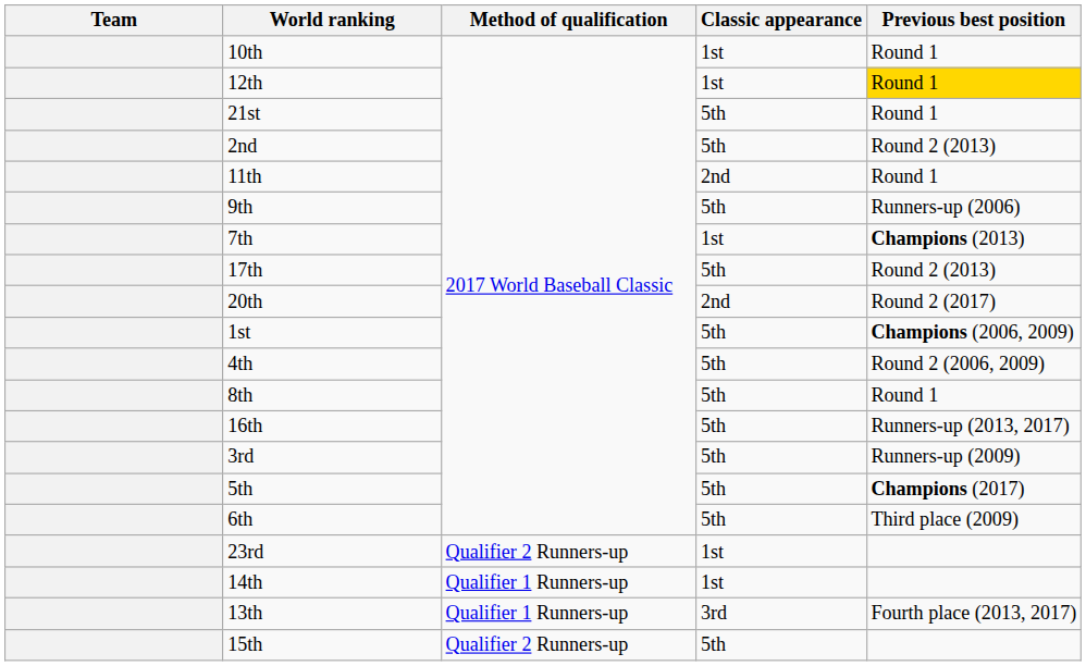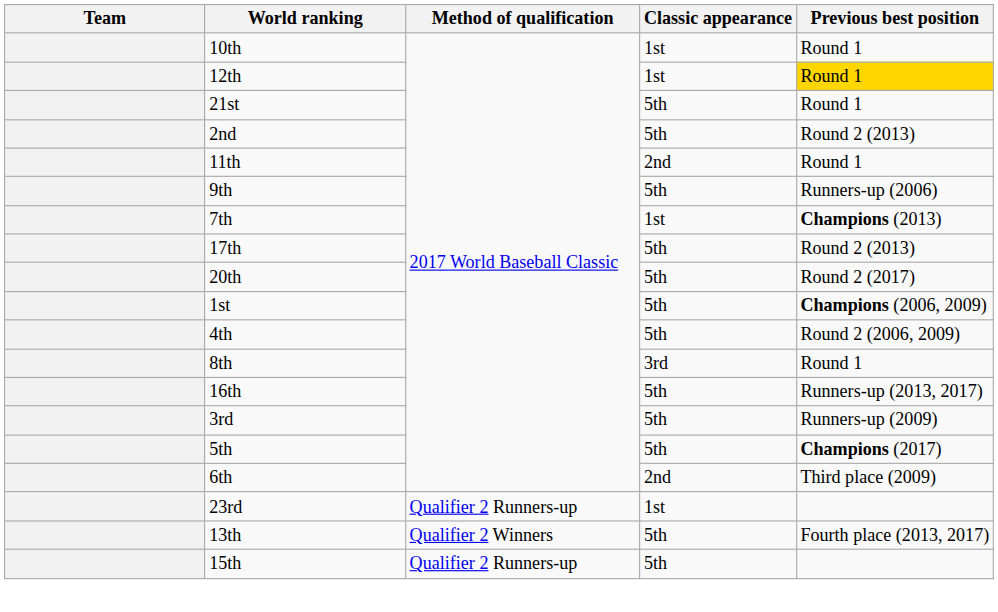 <table class="wikitable sortable plainrowheaders">
 <tr>
 <th scope="col" width="170">Team</th>
 <th scope="col" width="170">World ranking</th>
 <th scope="col" width=200>Method of qualification</th>
 <th scope="col">Classic appearance</th>
 <th scope="col">Previous best position</th>
 </tr>
 <tr>
 <th scope="row"></th>
 <td>10th</td>
 <td rowspan="16"><a href='#'>2017 World Baseball Classic</a></td>
 <td>1st</td>
 <td data-sort-value="10">Round 1</td>
 </tr>
 <tr>
 <th scope="row"></th>
 <td>12th</td>
 <td>1st</td>
 <td data-sort-value="11" style="background: gold;">Round 1</td>
 </tr>
 <tr>
 <th scope="row"></th>
 <td>21st</td>
 <td>5th</td>
 <td data-sort-value="12">Round 1</td>
 </tr>
 <tr>
 <th scope="row"></th>
 <td>2nd</td>
 <td>5th</td>
 <td data-sort-value="7">Round 2 (2013)</td>
 </tr>
 <tr>
 <th scope="row"></th>
 <td>11th</td>
 <td>2nd</td>
 <td data-sort-value="13">Round 1</td>
 </tr>
 <tr>
 <th scope="row"></th>
 <td>9th</td>
 <td>5th</td>
 <td data-sort-value="2.2">Runners-up (2006)</td>
 </tr>
 <tr>
 <th scope="row"></th>
 <td>7th</td>
 <td>1st</td>
 <td data-sort-value="1.2"><strong>Champions</strong> (2013)</td>
 </tr>
 <tr>
 <th scope="row"></th>
 <td>17th</td>
 <td>5th</td>
 <td data-sort-value="9">Round 2 (2013)</td>
 </tr>
 <tr>
 <th scope="row"></th>
 <td>20th</td>
-<td>2nd</td>
+<td>5th</td>
 <td data-sort-value="8">Round 2 (2017)</td>
 </tr>
 <tr>
 <th scope="row"></th>
 <td>1st</td>
 <td>5th</td>
 <td data-sort-value="1.1"><strong>Champions</strong> (2006, 2009)</td>
 </tr>
 <tr>
 <th scope="row"></th>
 <td>4th</td>
 <td>5th</td>
 <td data-sort-value="6">Round 2 (2006, 2009)</td>
 </tr>
 <tr>
 <th scope="row"></th>
 <td>8th</td>
-<td>5th</td>
+<td>3rd</td>
 <td data-sort-value="10">Round 1</td>
 </tr>
 <tr>
 <th scope="row"></th>
 <td>16th</td>
 <td>5th</td>
 <td data-sort-value="2.1">Runners-up (2013, 2017)</td>
 </tr>
 <tr>
 <th scope="row"></th>
 <td>3rd</td>
 <td>5th</td>
 <td data-sort-value="2.3">Runners-up (2009)</td>
 </tr>
 <tr>
 <th scope="row"></th>
 <td>5th</td>
 <td>5th</td>
 <td data-sort-value="1.2"><strong>Champions</strong> (2017)</td>
 </tr>
 <tr>
 <th scope="row"></th>
 <td>6th</td>
-<td>5th</td>
+<td>2nd</td>
 <td data-sort-value="3">Third place (2009)</td>
 </tr>
 <tr>
 <th scope="row"></th>
 <td>23rd</td>
 <td><a href='#'>Qualifier 2</a> Runners-up</td>
 <td>1st</td>
 <td></td>
 </tr>
 <tr>
 <th scope="row"></th>
-<td>14th</td>
-<td><a href='#'>Qualifier 1</a> Runners-up</td>
-<td>1st</td>
-<td></td>
-</tr>
-<tr>
-<th scope="row"></th>
 <td>13th</td>
-<td><a href='#'>Qualifier 1</a> Runners-up</td>
-<td>3rd</td>
+<td><a href='#'>Qualifier 2</a> Winners</td>
+<td>5th</td>
 <td data-sort-value="4">Fourth place (2013, 2017)</td>
 </tr>
 <tr>
 <th scope="row"></th>
 <td>15th</td>
 <td><a href='#'>Qualifier 2</a> Runners-up</td>
 <td>5th</td>
 </tr>
 </table>
